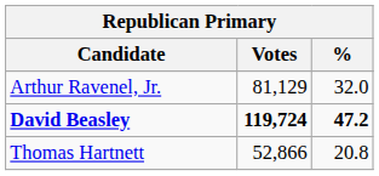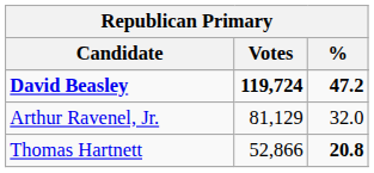 <table class="wikitable" style="font-size: 95%;">
 <tr>
 <th colspan="3">Republican Primary</th>
 </tr>
 <tr>
 <th colspan="1" style="width: 170px">Candidate</th>
 <th style="width: 50px">Votes</th>
 <th style="width: 40px">%</th>
 </tr>
 <tr>
 </tr>
 <tr>
+<td><strong><a href='#'>David Beasley</a></strong></td>
+<td align="right"><strong>119,724</strong></td>
+<td align="right"><strong>47.2</strong></td>
+</tr>
+<tr>
 <td><a href='#'>Arthur Ravenel, Jr.</a></td>
 <td align="right">81,129</td>
 <td align="right">32.0</td>
 </tr>
 <tr>
-<td><strong><a href='#'>David Beasley</a></strong></td>
-<td align="right"><strong>119,724</strong></td>
-<td align="right"><strong>47.2</strong></td>
-</tr>
-<tr>
 <td><a href='#'>Thomas Hartnett</a></td>
 <td align="right">52,866</td>
-<td align="right">20.8</td>
+<td align="right"><strong>20.8</strong></td>
 </tr>
 <tr>
 </tr>
 </table>
